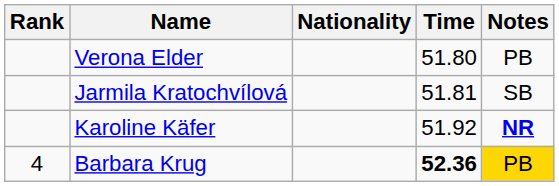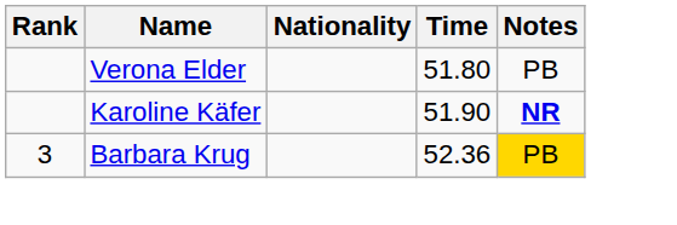 <table class="wikitable sortable" style="text-align:center">
 <tr>
 <th>Rank</th>
 <th>Name</th>
 <th>Nationality</th>
 <th>Time</th>
 <th>Notes</th>
 </tr>
 <tr>
 <td></td>
 <td align="left"><a href='#'>Verona Elder</a></td>
 <td align=left></td>
 <td>51.80</td>
 <td>PB</td>
 </tr>
 <tr>
 <td></td>
-<td align="left"><a href='#'>Jarmila Kratochvílová</a></td>
-<td align=left></td>
-<td>51.81</td>
-<td>SB</td>
-</tr>
-<tr>
-<td></td>
 <td align="left"><a href='#'>Karoline Käfer</a></td>
 <td align=left></td>
-<td>51.92</td>
+<td>51.90</td>
 <td><strong><a href='#'>NR</a></strong></td>
 </tr>
 <tr>
-<td>4</td>
+<td>3</td>
 <td align="left"><a href='#'>Barbara Krug</a></td>
 <td align=left></td>
-<td><strong>52.36</strong></td>
+<td>52.36</td>
 <td style="background: gold;">PB</td>
 </tr>
 </table>
